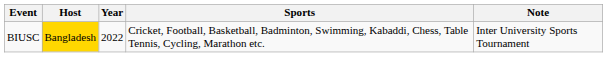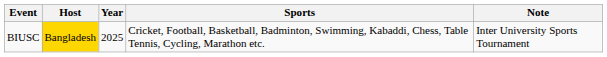 <table class="wikitable">
 <tr>
 <th>Event</th>
 <th>Host</th>
 <th>Year</th>
 <th>Sports</th>
 <th>Note</th>
 </tr>
 <tr>
 <td>BIUSC</td>
 <td style="background: gold;">Bangladesh</td>
-<td>2022</td>
+<td>2025</td>
 <td>Cricket, Football, Basketball, Badminton, Swimming, Kabaddi, Chess, Table Tennis, Cycling, Marathon etc.</td>
 <td>Inter University Sports Tournament</td>
 </tr>
 </table>
